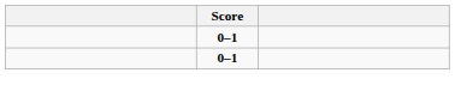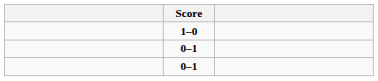 <table class="wikitable" style="text-align: center;">
 <tr>
 <th align="right" width="220"></th>
 <th width="65">Score</th>
 <th align="left" width="220"></th>
+</tr>
+<tr>
+<td align=right><strong></strong></td>
+<td align=center><strong>1–0</strong></td>
+<td align=left></td>
 </tr>
 <tr>
 <td align=right></td>
 <td align=center><strong>0–1</strong></td>
 <td align=left><strong></strong></td>
 </tr>
 <tr>
 <td align=right></td>
 <td align=center><strong>0–1</strong></td>
 <td align=left><strong></strong></td>
 </tr>
 </table>
